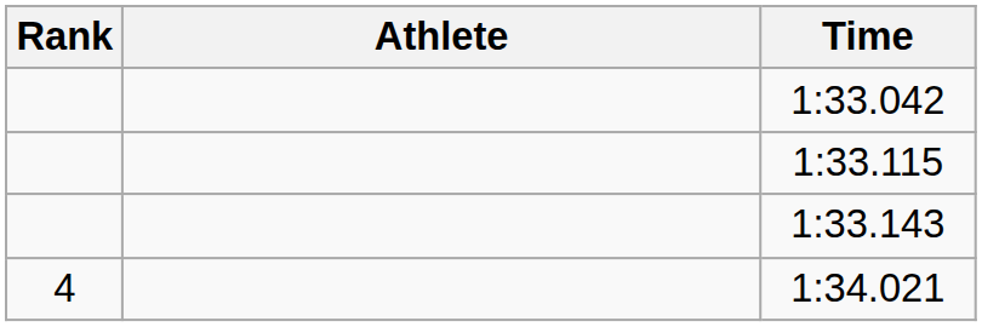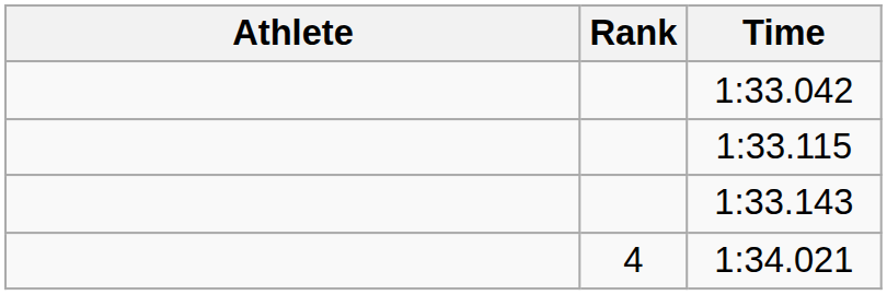 <table class=wikitable style="text-align:center">
 <tr>
+<th width=250>Athlete</th>
 <th width=40>Rank</th>
-<th width=250>Athlete</th>
 <th width=80>Time</th>
 </tr>
 <tr>
+<td align=left></td>
 <td></td>
-<td align=left></td>
 <td>1:33.042</td>
 </tr>
 <tr>
+<td align=left></td>
 <td></td>
-<td align=left></td>
 <td>1:33.115</td>
 </tr>
 <tr>
+<td align=left></td>
 <td></td>
-<td align=left></td>
 <td>1:33.143</td>
 </tr>
 <tr>
+<td align=left></td>
 <td>4</td>
-<td align=left></td>
 <td>1:34.021</td>
 </tr>
 </table>
